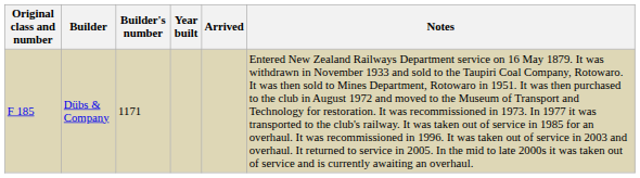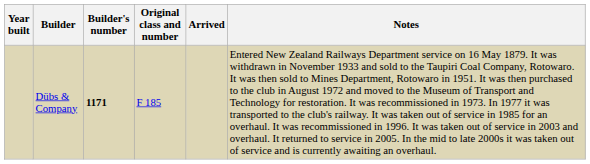 <table class="sortable wikitable" border="1">
 <tr>
-<th>Original class and number</th>
+<th>Year built</th>
 <th>Builder</th>
 <th>Builder's number</th>
-<th>Year built</th>
+<th>Original class and number</th>
 <th>Arrived</th>
 <th>Notes</th>
 </tr>
 <tr style="background:#DED7B6;">
+<td></td>
+<td><a href='#'>Dübs & Company</a></td>
+<td><strong>1171</strong></td>
 <td><a href='#'>F 185</a></td>
-<td><a href='#'>Dübs & Company</a></td>
-<td>1171</td>
-<td></td>
 <td></td>
 <td>Entered New Zealand Railways Department service on 16 May 1879. It was withdrawn in November 1933 and sold to the Taupiri Coal Company, Rotowaro. It was then sold to Mines Department, Rotowaro in 1951. It was then purchased to the club in August 1972 and moved to the Museum of Transport and Technology for restoration. It was recommissioned in 1973. In 1977 it was transported to the club's railway. It was taken out of service in 1985 for an overhaul. It was recommissioned in 1996. It was taken out of service in 2003 and overhaul. It returned to service in 2005. In the mid to late 2000s it was taken out of service and is currently awaiting an overhaul.</td>
 </tr>
 </table>
